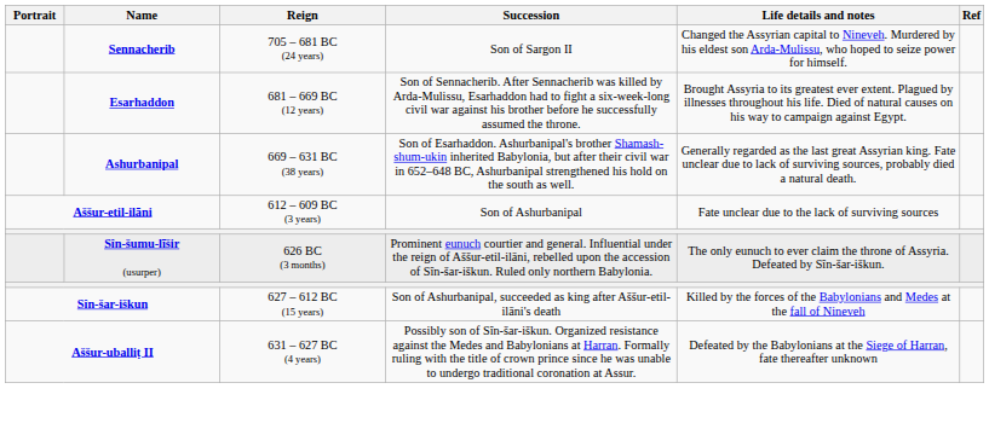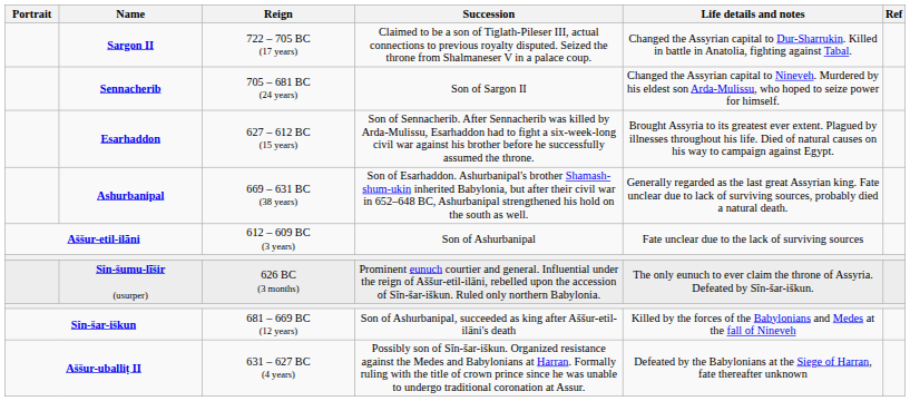 <table class="wikitable" style="text-align:center; width:100%;">
 <tr>
 <th width="6%">Portrait</th>
 <th width="16%">Name</th>
 <th width="17%">Reign</th>
 <th width="30%">Succession</th>
 <th width="29%">Life details and notes</th>
 <th width="2%">Ref</th>
+</tr>
+<tr>
+<td></td>
+<td><strong><a href='#'>Sargon II</a></strong><br><small></small></td>
+<td>722 – 705 BC<br><small>(17 years)</small></td>
+<td>Claimed to be a son of Tiglath-Pileser III, actual connections to previous royalty disputed. Seized the throne from Shalmaneser V in a palace coup.</td>
+<td>Changed the Assyrian capital to <a href='#'>Dur-Sharrukin</a>. Killed in battle in Anatolia, fighting against <a href='#'>Tabal</a>.</td>
+<td></td>
 </tr>
 <tr>
 <td></td>
 <td><strong><a href='#'>Sennacherib</a></strong><br><small></small></td>
 <td>705 – 681 BC<br><small>(24 years)</small></td>
 <td>Son of Sargon II</td>
 <td>Changed the Assyrian capital to <a href='#'>Nineveh</a>. Murdered by his eldest son <a href='#'>Arda-Mulissu</a>, who hoped to seize power for himself.</td>
 <td></td>
 </tr>
 <tr>
 <td></td>
 <td><strong><a href='#'>Esarhaddon</a></strong><br><small></small></td>
-<td>681 – 669 BC<br><small>(12 years)</small></td>
+<td>627 – 612 BC<br><small>(15 years)</small></td>
 <td>Son of Sennacherib. After Sennacherib was killed by Arda-Mulissu, Esarhaddon had to fight a six-week-long civil war against his brother before he successfully assumed the throne.</td>
 <td>Brought Assyria to its greatest ever extent. Plagued by illnesses throughout his life. Died of natural causes on his way to campaign against Egypt.</td>
 <td></td>
 </tr>
 <tr>
 <td></td>
 <td><strong><a href='#'>Ashurbanipal</a></strong><br><small></small></td>
 <td>669 – 631 BC<br><small>(38 years)</small></td>
 <td>Son of Esarhaddon. Ashurbanipal's brother <a href='#'>Shamash-shum-ukin</a> inherited Babylonia, but after their civil war in 652–648 BC, Ashurbanipal strengthened his hold on the south as well.</td>
 <td>Generally regarded as the last great Assyrian king. Fate unclear due to lack of surviving sources, probably died a natural death.</td>
 <td></td>
 </tr>
 <tr>
 <td colspan=2><strong><a href='#'>Aššur-etil-ilāni</a></strong><br><small></small></td>
 <td>612 – 609 BC<br><small>(3 years)</small></td>
 <td>Son of Ashurbanipal</td>
 <td>Fate unclear due to the lack of surviving sources</td>
 <td></td>
 </tr>
 <tr>
 <th colspan="6"></th>
 </tr>
 <tr>
 <td style="background:#ededed;"></td>
 <td style="background:#ededed;"><strong><a href='#'>Sîn-šumu-līšir</a></strong><br><small><br>(usurper)</small></td>
 <td style="background:#ededed;">626 BC<br><small>(3 months)</small></td>
 <td style="background:#ededed;">Prominent <a href='#'>eunuch</a> courtier and general. Influential under the reign of Aššur-etil-ilāni, rebelled upon the accession of Sîn-šar-iškun. Ruled only northern Babylonia.</td>
 <td style="background:#ededed;">The only eunuch to ever claim the throne of Assyria. Defeated by Sîn-šar-iškun.</td>
 <td style="background:#ededed;"></td>
 </tr>
 <tr>
 <th colspan="6"></th>
 </tr>
 <tr>
 <td colspan=2><strong><a href='#'>Sîn-šar-iškun</a></strong><br><small></small></td>
-<td>627 – 612 BC<br><small>(15 years)</small></td>
+<td>681 – 669 BC<br><small>(12 years)</small></td>
 <td>Son of Ashurbanipal, succeeded as king after Aššur-etil-ilāni's death</td>
 <td>Killed by the forces of the <a href='#'>Babylonians</a> and <a href='#'>Medes</a> at the <a href='#'>fall of Nineveh</a></td>
 <td></td>
 </tr>
 <tr>
 <td colspan=2><strong><a href='#'>Aššur-uballiṭ II</a></strong><br><small></small></td>
 <td>631 – 627 BC<br><small>(4 years)</small></td>
 <td>Possibly son of Sîn-šar-iškun. Organized resistance against the Medes and Babylonians at <a href='#'>Harran</a>. Formally ruling with the title of crown prince since he was unable to undergo traditional coronation at Assur.</td>
 <td>Defeated by the Babylonians at the <a href='#'>Siege of Harran</a>, fate thereafter unknown</td>
 <td></td>
 </tr>
 </table>
